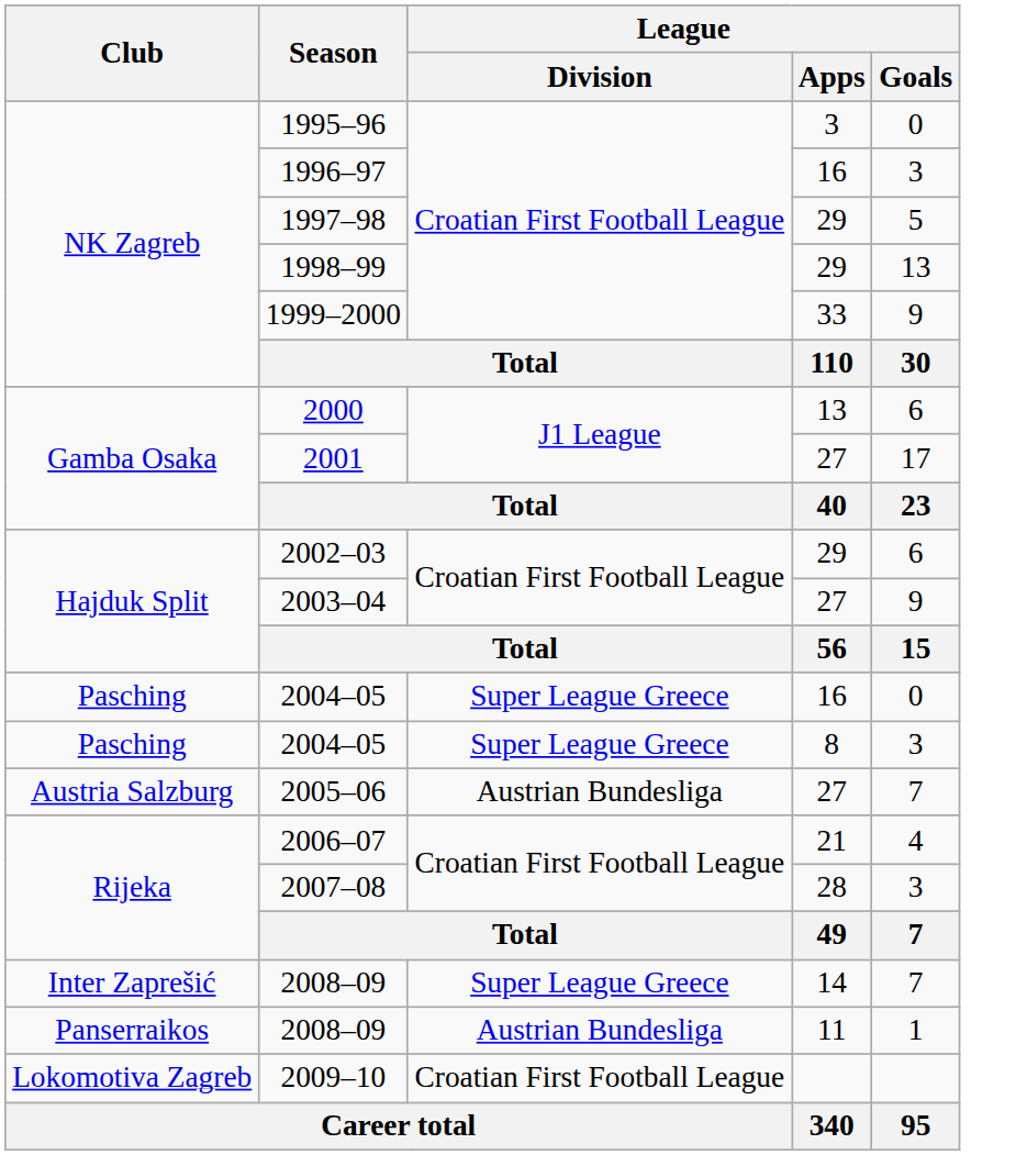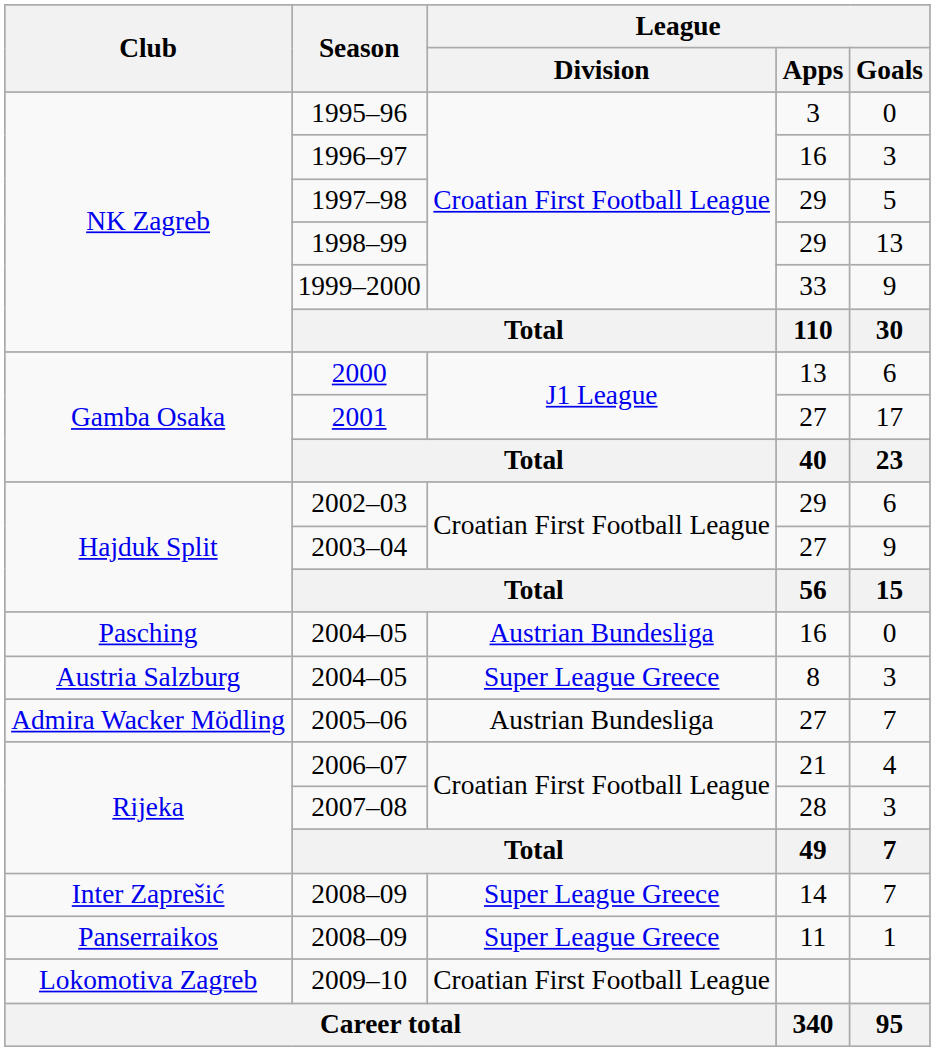 <table class="wikitable" style="text-align:center">
 <tr>
 <th rowspan="2">Club</th>
 <th rowspan="2">Season</th>
 <th colspan="3">League</th>
 </tr>
 <tr>
 <th>Division</th>
 <th>Apps</th>
 <th>Goals</th>
 </tr>
 <tr>
 <td rowspan="6"><a href='#'>NK Zagreb</a></td>
 <td>1995–96</td>
 <td rowspan="5"><a href='#'>Croatian First Football League</a></td>
 <td>3</td>
 <td>0</td>
 </tr>
 <tr>
 <td>1996–97</td>
 <td>16</td>
 <td>3</td>
 </tr>
 <tr>
 <td>1997–98</td>
 <td>29</td>
 <td>5</td>
 </tr>
 <tr>
 <td>1998–99</td>
 <td>29</td>
 <td>13</td>
 </tr>
 <tr>
 <td>1999–2000</td>
 <td>33</td>
 <td>9</td>
 </tr>
 <tr>
 <th colspan="2">Total</th>
 <th>110</th>
 <th>30</th>
 </tr>
 <tr>
 <td rowspan="3"><a href='#'>Gamba Osaka</a></td>
 <td><a href='#'>2000</a></td>
 <td rowspan="2"><a href='#'>J1 League</a></td>
 <td>13</td>
 <td>6</td>
 </tr>
 <tr>
 <td><a href='#'>2001</a></td>
 <td>27</td>
 <td>17</td>
 </tr>
 <tr>
 <th colspan="2">Total</th>
 <th>40</th>
 <th>23</th>
 </tr>
 <tr>
 <td rowspan="3"><a href='#'>Hajduk Split</a></td>
 <td>2002–03</td>
 <td rowspan="2">Croatian First Football League</td>
 <td>29</td>
 <td>6</td>
 </tr>
 <tr>
 <td>2003–04</td>
 <td>27</td>
 <td>9</td>
 </tr>
 <tr>
 <th colspan="2">Total</th>
 <th>56</th>
 <th>15</th>
 </tr>
 <tr>
 <td><a href='#'>Pasching</a></td>
 <td>2004–05</td>
-<td><a href='#'>Super League Greece</a></td>
+<td><a href='#'>Austrian Bundesliga</a></td>
 <td>16</td>
 <td>0</td>
 </tr>
 <tr>
-<td><a href='#'>Pasching</a></td>
+<td><a href='#'>Austria Salzburg</a></td>
 <td>2004–05</td>
 <td><a href='#'>Super League Greece</a></td>
 <td>8</td>
 <td>3</td>
 </tr>
 <tr>
-<td><a href='#'>Austria Salzburg</a></td>
+<td><a href='#'>Admira Wacker Mödling</a></td>
 <td>2005–06</td>
 <td>Austrian Bundesliga</td>
 <td>27</td>
 <td>7</td>
 </tr>
 <tr>
 <td rowspan="3"><a href='#'>Rijeka</a></td>
 <td>2006–07</td>
 <td rowspan="2">Croatian First Football League</td>
 <td>21</td>
 <td>4</td>
 </tr>
 <tr>
 <td>2007–08</td>
 <td>28</td>
 <td>3</td>
 </tr>
 <tr>
 <th colspan="2">Total</th>
 <th>49</th>
 <th>7</th>
 </tr>
 <tr>
 <td><a href='#'>Inter Zaprešić</a></td>
 <td>2008–09</td>
 <td><a href='#'>Super League Greece</a></td>
 <td>14</td>
 <td>7</td>
 </tr>
 <tr>
 <td><a href='#'>Panserraikos</a></td>
 <td>2008–09</td>
-<td><a href='#'>Austrian Bundesliga</a></td>
+<td><a href='#'>Super League Greece</a></td>
 <td>11</td>
 <td>1</td>
 </tr>
 <tr>
 <td><a href='#'>Lokomotiva Zagreb</a></td>
 <td>2009–10</td>
 <td>Croatian First Football League</td>
 <td></td>
 <td></td>
 </tr>
 <tr>
 <th colspan="3">Career total</th>
 <th>340</th>
 <th>95</th>
 </tr>
 </table>
